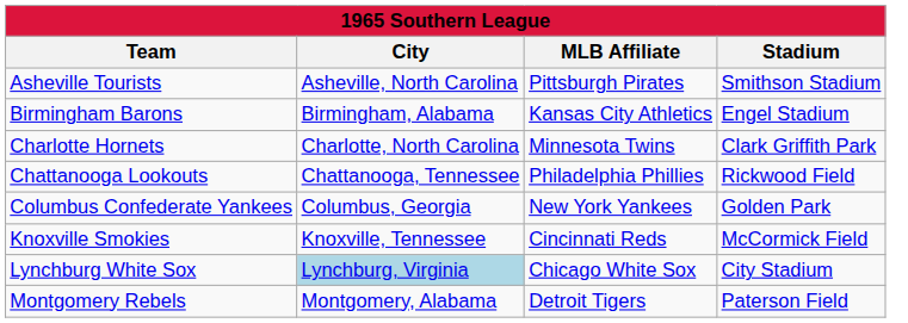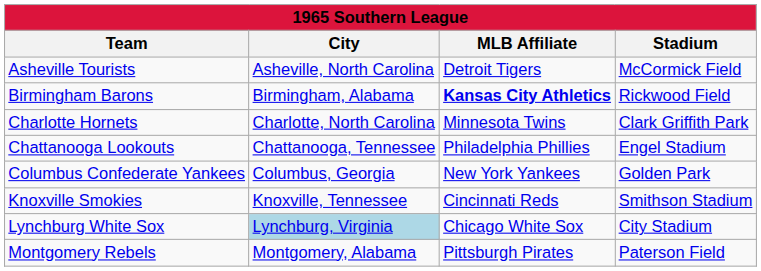 <table class="wikitable" style="width:auto">
 <tr>
 <td bgcolor="#DC143C" align="center" colspan="7"><strong><span>1965 Southern League</span></strong></td>
 </tr>
 <tr>
 <th>Team</th>
 <th>City</th>
 <th>MLB Affiliate</th>
 <th>Stadium</th>
 </tr>
 <tr>
 <td><a href='#'>Asheville Tourists</a></td>
 <td><a href='#'>Asheville, North Carolina</a></td>
-<td><a href='#'>Pittsburgh Pirates</a></td>
-<td><a href='#'>Smithson Stadium</a></td>
+<td><a href='#'>Detroit Tigers</a></td>
+<td><a href='#'>McCormick Field</a></td>
 </tr>
 <tr>
 <td><a href='#'>Birmingham Barons</a></td>
 <td><a href='#'>Birmingham, Alabama</a></td>
-<td><a href='#'>Kansas City Athletics</a></td>
-<td><a href='#'>Engel Stadium</a></td>
+<td><strong><a href='#'>Kansas City Athletics</a></strong></td>
+<td><a href='#'>Rickwood Field</a></td>
 </tr>
 <tr>
 <td><a href='#'>Charlotte Hornets</a></td>
 <td><a href='#'>Charlotte, North Carolina</a></td>
 <td><a href='#'>Minnesota Twins</a></td>
 <td><a href='#'>Clark Griffith Park</a></td>
 </tr>
 <tr>
 <td><a href='#'>Chattanooga Lookouts</a></td>
 <td><a href='#'>Chattanooga, Tennessee</a></td>
 <td><a href='#'>Philadelphia Phillies</a></td>
-<td><a href='#'>Rickwood Field</a></td>
+<td><a href='#'>Engel Stadium</a></td>
 </tr>
 <tr>
 <td><a href='#'>Columbus Confederate Yankees</a></td>
 <td><a href='#'>Columbus, Georgia</a></td>
 <td><a href='#'>New York Yankees</a></td>
 <td><a href='#'>Golden Park</a></td>
 </tr>
 <tr>
 <td><a href='#'>Knoxville Smokies</a></td>
 <td><a href='#'>Knoxville, Tennessee</a></td>
 <td><a href='#'>Cincinnati Reds</a></td>
-<td><a href='#'>McCormick Field</a></td>
+<td><a href='#'>Smithson Stadium</a></td>
 </tr>
 <tr>
 <td><a href='#'>Lynchburg White Sox</a></td>
 <td style="background: lightblue;"><a href='#'>Lynchburg, Virginia</a></td>
 <td><a href='#'>Chicago White Sox</a></td>
 <td><a href='#'>City Stadium</a></td>
 </tr>
 <tr>
 <td><a href='#'>Montgomery Rebels</a></td>
 <td><a href='#'>Montgomery, Alabama</a></td>
-<td><a href='#'>Detroit Tigers</a></td>
+<td><a href='#'>Pittsburgh Pirates</a></td>
 <td><a href='#'>Paterson Field</a></td>
 </tr>
 </table>
